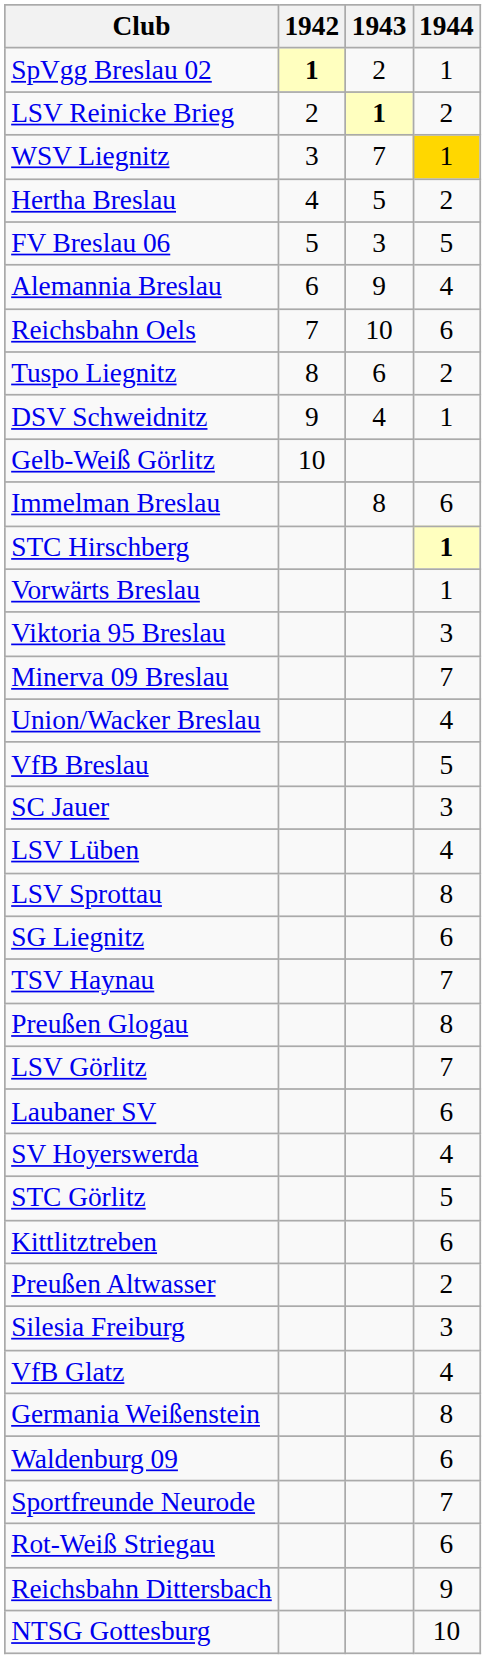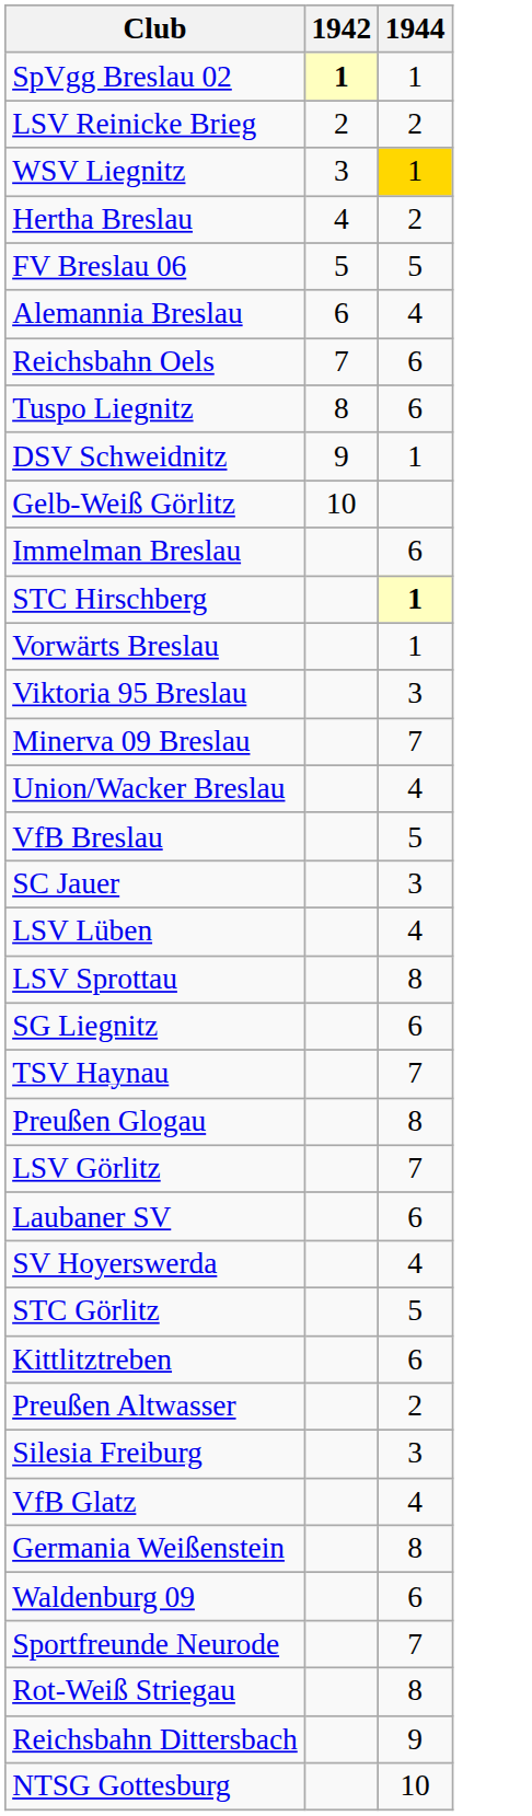 <table class="wikitable">
 <tr>
 <th>Club</th>
 <th>1942</th>
-<th>1943</th>
 <th>1944</th>
 </tr>
 <tr align="center">
 <td align="left"><a href='#'>SpVgg Breslau 02</a></td>
 <td bgcolor="#ffffbf"><strong>1</strong></td>
-<td>2</td>
 <td>1</td>
 </tr>
 <tr align="center">
 <td align="left"><a href='#'>LSV Reinicke Brieg</a></td>
 <td>2</td>
-<td bgcolor="#ffffbf"><strong>1</strong></td>
 <td>2</td>
 </tr>
 <tr align="center">
 <td align="left"><a href='#'>WSV Liegnitz</a></td>
 <td>3</td>
-<td>7</td>
 <td style="background: gold;">1</td>
 </tr>
 <tr align="center">
 <td align="left"><a href='#'>Hertha Breslau</a></td>
 <td>4</td>
-<td>5</td>
 <td>2</td>
 </tr>
 <tr align="center">
 <td align="left"><a href='#'>FV Breslau 06</a></td>
 <td>5</td>
-<td>3</td>
 <td>5</td>
 </tr>
 <tr align="center">
 <td align="left"><a href='#'>Alemannia Breslau</a></td>
 <td>6</td>
-<td>9</td>
 <td>4</td>
 </tr>
 <tr align="center">
 <td align="left"><a href='#'>Reichsbahn Oels</a></td>
 <td>7</td>
-<td>10</td>
 <td>6</td>
 </tr>
 <tr align="center">
 <td align="left"><a href='#'>Tuspo Liegnitz</a></td>
 <td>8</td>
 <td>6</td>
-<td>2</td>
 </tr>
 <tr align="center">
 <td align="left"><a href='#'>DSV Schweidnitz</a></td>
 <td>9</td>
-<td>4</td>
 <td>1</td>
 </tr>
 <tr align="center">
 <td align="left"><a href='#'>Gelb-Weiß Görlitz</a></td>
 <td>10</td>
 <td></td>
-<td></td>
 </tr>
 <tr align="center">
 <td align="left"><a href='#'>Immelman Breslau</a></td>
 <td></td>
-<td>8</td>
 <td>6</td>
 </tr>
 <tr align="center">
 <td align="left"><a href='#'>STC Hirschberg</a></td>
-<td></td>
 <td></td>
 <td bgcolor="#ffffbf"><strong>1</strong></td>
 </tr>
 <tr align="center">
 <td align="left"><a href='#'>Vorwärts Breslau</a></td>
 <td></td>
-<td></td>
 <td>1</td>
 </tr>
 <tr align="center">
 <td align="left"><a href='#'>Viktoria 95 Breslau</a></td>
-<td></td>
 <td></td>
 <td>3</td>
 </tr>
 <tr align="center">
 <td align="left"><a href='#'>Minerva 09 Breslau</a></td>
 <td></td>
-<td></td>
 <td>7</td>
 </tr>
 <tr align="center">
 <td align="left"><a href='#'>Union/Wacker Breslau</a></td>
-<td></td>
 <td></td>
 <td>4</td>
 </tr>
 <tr align="center">
 <td align="left"><a href='#'>VfB Breslau</a></td>
 <td></td>
-<td></td>
 <td>5</td>
 </tr>
 <tr align="center">
 <td align="left"><a href='#'>SC Jauer</a></td>
-<td></td>
 <td></td>
 <td>3</td>
 </tr>
 <tr align="center">
 <td align="left"><a href='#'>LSV Lüben</a></td>
 <td></td>
-<td></td>
 <td>4</td>
 </tr>
 <tr align="center">
 <td align="left"><a href='#'>LSV Sprottau</a></td>
-<td></td>
 <td></td>
 <td>8</td>
 </tr>
 <tr align="center">
 <td align="left"><a href='#'>SG Liegnitz</a></td>
 <td></td>
-<td></td>
 <td>6</td>
 </tr>
 <tr align="center">
 <td align="left"><a href='#'>TSV Haynau</a></td>
-<td></td>
 <td></td>
 <td>7</td>
 </tr>
 <tr align="center">
 <td align="left"><a href='#'>Preußen Glogau</a></td>
 <td></td>
-<td></td>
 <td>8</td>
 </tr>
 <tr align="center">
 <td align="left"><a href='#'>LSV Görlitz</a></td>
-<td></td>
 <td></td>
 <td>7</td>
 </tr>
 <tr align="center">
 <td align="left"><a href='#'>Laubaner SV</a></td>
 <td></td>
-<td></td>
 <td>6</td>
 </tr>
 <tr align="center">
 <td align="left"><a href='#'>SV Hoyerswerda</a></td>
-<td></td>
 <td></td>
 <td>4</td>
 </tr>
 <tr align="center">
 <td align="left"><a href='#'>STC Görlitz</a></td>
 <td></td>
-<td></td>
 <td>5</td>
 </tr>
 <tr align="center">
 <td align="left"><a href='#'>Kittlitztreben</a></td>
-<td></td>
 <td></td>
 <td>6</td>
 </tr>
 <tr align="center">
 <td align="left"><a href='#'>Preußen Altwasser</a></td>
 <td></td>
-<td></td>
 <td>2</td>
 </tr>
 <tr align="center">
 <td align="left"><a href='#'>Silesia Freiburg</a></td>
-<td></td>
 <td></td>
 <td>3</td>
 </tr>
 <tr align="center">
 <td align="left"><a href='#'>VfB Glatz</a></td>
 <td></td>
-<td></td>
 <td>4</td>
 </tr>
 <tr align="center">
 <td align="left"><a href='#'>Germania Weißenstein</a></td>
-<td></td>
 <td></td>
 <td>8</td>
 </tr>
 <tr align="center">
 <td align="left"><a href='#'>Waldenburg 09</a></td>
 <td></td>
-<td></td>
 <td>6</td>
 </tr>
 <tr align="center">
 <td align="left"><a href='#'>Sportfreunde Neurode</a></td>
-<td></td>
 <td></td>
 <td>7</td>
 </tr>
 <tr align="center">
 <td align="left"><a href='#'>Rot-Weiß Striegau</a></td>
 <td></td>
-<td></td>
-<td>6</td>
+<td>8</td>
 </tr>
 <tr align="center">
 <td align="left"><a href='#'>Reichsbahn Dittersbach</a></td>
-<td></td>
 <td></td>
 <td>9</td>
 </tr>
 <tr align="center">
 <td align="left"><a href='#'>NTSG Gottesburg</a></td>
 <td></td>
-<td></td>
 <td>10</td>
 </tr>
 </table>
